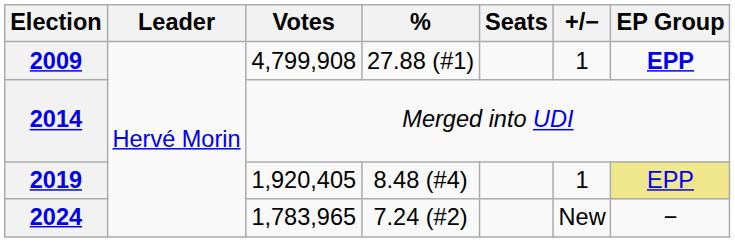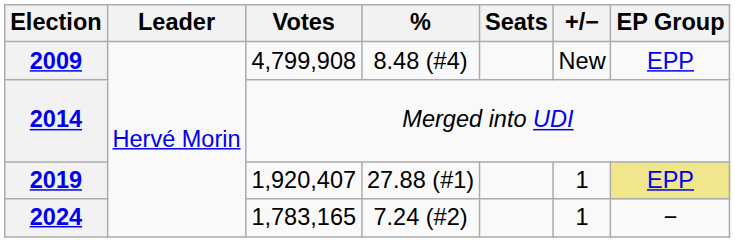 <table class="wikitable" style="text-align:center">
 <tr>
 <th>Election</th>
 <th>Leader</th>
 <th>Votes</th>
 <th>%</th>
 <th>Seats</th>
 <th>+/−</th>
 <th>EP Group</th>
 </tr>
 <tr>
 <th><a href='#'>2009</a></th>
 <td rowspan="4"><a href='#'>Hervé Morin</a></td>
 <td>4,799,908</td>
-<td>27.88 (#1)</td>
+<td>8.48 (#4)</td>
 <td></td>
-<td> 1</td>
-<td><strong><a href='#'>EPP</a></strong></td>
+<td>New</td>
+<td><a href='#'>EPP</a></td>
 </tr>
 <tr style=height:3.5em>
 <th><a href='#'>2014</a></th>
 <td colspan="5"><em>Merged into <a href='#'>UDI</a></em></td>
 </tr>
 <tr>
 <th><a href='#'>2019</a></th>
-<td>1,920,405</td>
-<td>8.48 (#4)</td>
+<td>1,920,407</td>
+<td>27.88 (#1)</td>
 <td></td>
 <td> 1</td>
 <td style="background: khaki;"><a href='#'>EPP</a></td>
 </tr>
 <tr>
 <th><a href='#'>2024</a></th>
-<td>1,783,965</td>
+<td>1,783,165</td>
 <td>7.24 (#2)</td>
 <td></td>
-<td>New</td>
+<td> 1</td>
 <td>−</td>
 </tr>
 </table>
